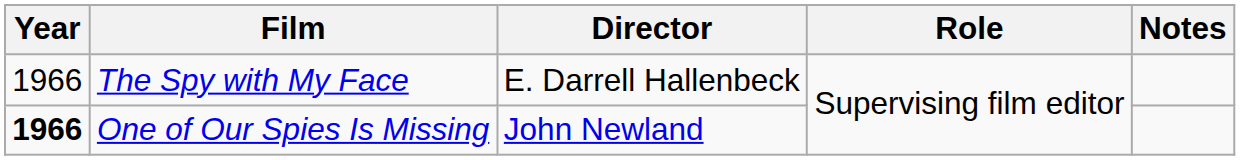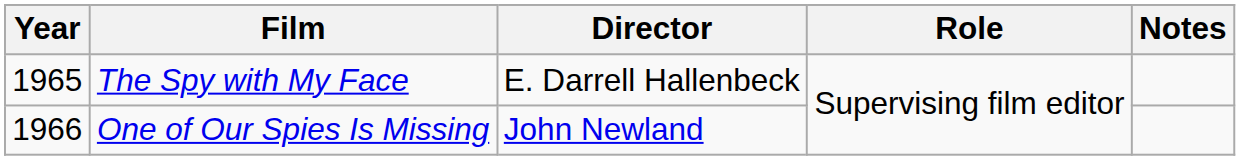 <table class="wikitable">
 <tr>
 <th>Year</th>
 <th>Film</th>
 <th>Director</th>
 <th>Role</th>
 <th>Notes</th>
 </tr>
 <tr>
-<td>1966</td>
+<td>1965</td>
 <td><em><a href='#'>The Spy with My Face</a></em></td>
 <td>E. Darrell Hallenbeck</td>
 <td rowspan=2>Supervising film editor</td>
 <td><small></small></td>
 </tr>
 <tr>
-<td><strong>1966</strong></td>
+<td>1966</td>
 <td><em><a href='#'>One of Our Spies Is Missing</a></em></td>
 <td><a href='#'>John Newland</a></td>
 <td></td>
 </tr>
 </table>
